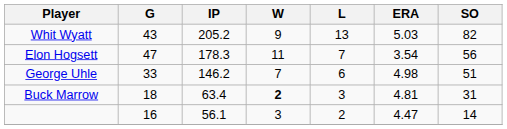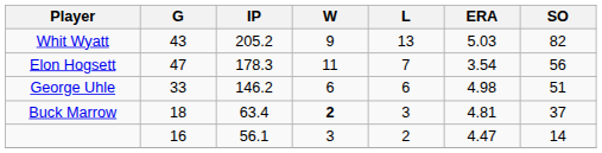 <table class="wikitable sortable">
 <tr>
 <th bgcolor="#DDDDFF" width="16%">Player</th>
 <th bgcolor="#DDDDFF" width="9%">G</th>
 <th bgcolor="#DDDDFF" width="9%">IP</th>
 <th bgcolor="#DDDDFF" width="9%">W</th>
 <th bgcolor="#DDDDFF" width="9%">L</th>
 <th bgcolor="#DDDDFF" width="9%">ERA</th>
 <th bgcolor="#DDDDFF" width="9%">SO</th>
 </tr>
 <tr align="center">
 <td><a href='#'>Whit Wyatt</a></td>
 <td>43</td>
 <td>205.2</td>
 <td>9</td>
 <td>13</td>
 <td>5.03</td>
 <td>82</td>
 </tr>
 <tr align="center">
 <td><a href='#'>Elon Hogsett</a></td>
 <td>47</td>
 <td>178.3</td>
 <td>11</td>
 <td>7</td>
 <td>3.54</td>
 <td>56</td>
 </tr>
 <tr align="center">
 <td><a href='#'>George Uhle</a></td>
 <td>33</td>
 <td>146.2</td>
-<td>7</td>
+<td>6</td>
 <td>6</td>
 <td>4.98</td>
 <td>51</td>
 </tr>
 <tr align="center">
 <td><a href='#'>Buck Marrow</a></td>
 <td>18</td>
 <td>63.4</td>
 <td><strong>2</strong></td>
 <td>3</td>
 <td>4.81</td>
-<td>31</td>
+<td>37</td>
 </tr>
 <tr align="center">
 <td></td>
 <td>16</td>
 <td>56.1</td>
 <td>3</td>
 <td>2</td>
 <td>4.47</td>
 <td>14</td>
 </tr>
 <tr align="center">
 </tr>
 </table>
